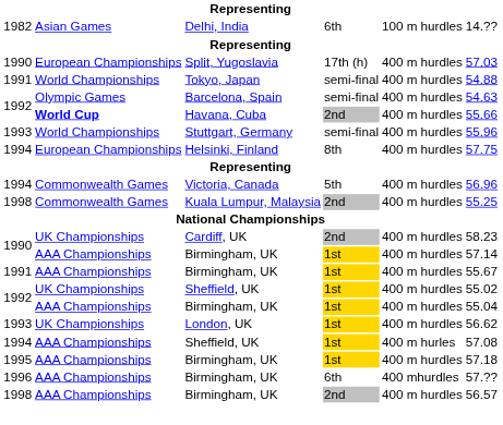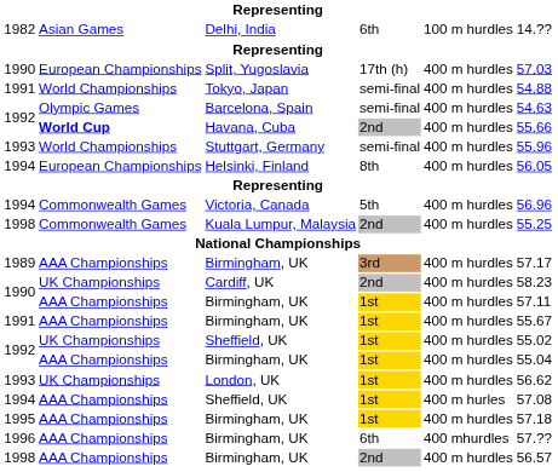 <table>
 <tr>
 <th colspan="6">Representing </th>
 </tr>
 <tr>
 <td>1982</td>
 <td><a href='#'>Asian Games</a></td>
 <td><a href='#'>Delhi, India</a></td>
 <td>6th</td>
 <td>100 m hurdles</td>
 <td>14.??</td>
 </tr>
 <tr>
 <th colspan=6>Representing </th>
 </tr>
 <tr>
 <td>1990</td>
 <td><a href='#'>European Championships</a></td>
 <td><a href='#'>Split, Yugoslavia</a></td>
 <td>17th (h)</td>
 <td>400 m hurdles</td>
 <td><a href='#'>57.03</a></td>
 </tr>
 <tr>
 <td>1991</td>
 <td><a href='#'>World Championships</a></td>
 <td><a href='#'>Tokyo, Japan</a></td>
 <td>semi-final</td>
 <td>400 m hurdles</td>
 <td><a href='#'>54.88</a></td>
 </tr>
 <tr>
 <td rowspan=2>1992</td>
 <td><a href='#'>Olympic Games</a></td>
 <td><a href='#'>Barcelona, Spain</a></td>
 <td>semi-final</td>
 <td>400 m hurdles</td>
 <td><a href='#'>54.63</a></td>
 </tr>
 <tr>
 <td><strong><a href='#'>World Cup</a></strong></td>
 <td><a href='#'>Havana, Cuba</a></td>
 <td bgcolor="silver">2nd</td>
 <td>400 m hurdles</td>
 <td><a href='#'>55.66</a></td>
 </tr>
 <tr>
 <td>1993</td>
 <td><a href='#'>World Championships</a></td>
 <td><a href='#'>Stuttgart, Germany</a></td>
 <td>semi-final</td>
 <td>400 m hurdles</td>
 <td><a href='#'>55.96</a></td>
 </tr>
 <tr>
 <td>1994</td>
 <td><a href='#'>European Championships</a></td>
 <td><a href='#'>Helsinki, Finland</a></td>
 <td>8th</td>
 <td>400 m hurdles</td>
-<td><a href='#'>57.75</a></td>
+<td><a href='#'>56.05</a></td>
 </tr>
 <tr>
 <th colspan=6>Representing </th>
 </tr>
 <tr>
 <td>1994</td>
 <td><a href='#'>Commonwealth Games</a></td>
 <td><a href='#'>Victoria, Canada</a></td>
 <td>5th</td>
 <td>400 m hurdles</td>
 <td><a href='#'>56.96</a></td>
 </tr>
 <tr>
 <td>1998</td>
 <td><a href='#'>Commonwealth Games</a></td>
 <td><a href='#'>Kuala Lumpur, Malaysia</a></td>
 <td bgcolor="silver">2nd</td>
 <td>400 m hurdles</td>
 <td><a href='#'>55.25</a></td>
 </tr>
 <tr>
 <th colspan=6><strong>National Championships</strong></th>
 </tr>
 <tr>
+<td>1989</td>
+<td><a href='#'>AAA Championships</a></td>
+<td><a href='#'>Birmingham</a>, UK</td>
+<td bgcolor=cc9966>3rd</td>
+<td>400 m hurdles</td>
+<td>57.17</td>
+</tr>
+<tr>
 <td rowspan=2>1990</td>
 <td><a href='#'>UK Championships</a></td>
 <td><a href='#'>Cardiff</a>, UK</td>
 <td bgcolor=silver>2nd</td>
 <td>400 m hurdles</td>
 <td>58.23</td>
 </tr>
 <tr>
 <td><a href='#'>AAA Championships</a></td>
 <td>Birmingham, UK</td>
 <td bgcolor=gold>1st</td>
 <td>400 m hurdles</td>
-<td>57.14</td>
+<td>57.11</td>
 </tr>
 <tr>
 <td>1991</td>
 <td><a href='#'>AAA Championships</a></td>
 <td>Birmingham, UK</td>
 <td bgcolor=gold>1st</td>
 <td>400 m hurdles</td>
 <td>55.67</td>
 </tr>
 <tr>
 <td rowspan=2>1992</td>
 <td><a href='#'>UK Championships</a></td>
 <td><a href='#'>Sheffield</a>, UK</td>
 <td bgcolor=gold>1st</td>
 <td>400 m hurdles</td>
 <td>55.02</td>
 </tr>
 <tr>
 <td><a href='#'>AAA Championships</a></td>
 <td>Birmingham, UK</td>
 <td bgcolor=gold>1st</td>
 <td>400 m hurdles</td>
 <td>55.04</td>
 </tr>
 <tr>
 <td>1993</td>
 <td><a href='#'>UK Championships</a></td>
 <td><a href='#'>London</a>, UK</td>
 <td bgcolor=gold>1st</td>
 <td>400 m hurdles</td>
 <td>56.62</td>
 </tr>
 <tr>
 <td>1994</td>
 <td><a href='#'>AAA Championships</a></td>
 <td>Sheffield, UK</td>
 <td bgcolor=gold>1st</td>
 <td>400 m hurles</td>
 <td>57.08</td>
 </tr>
 <tr>
 <td>1995</td>
 <td><a href='#'>AAA Championships</a></td>
 <td>Birmingham, UK</td>
 <td bgcolor=gold>1st</td>
 <td>400 m hurdles</td>
 <td>57.18</td>
 </tr>
 <tr>
 <td>1996</td>
 <td><a href='#'>AAA Championships</a></td>
 <td>Birmingham, UK</td>
 <td>6th</td>
 <td>400  mhurdles</td>
 <td>57.??</td>
 </tr>
 <tr>
 <td>1998</td>
 <td><a href='#'>AAA Championships</a></td>
 <td>Birmingham, UK</td>
 <td bgcolor=silver>2nd</td>
 <td>400 m hurdles</td>
 <td>56.57</td>
 </tr>
 </table>
